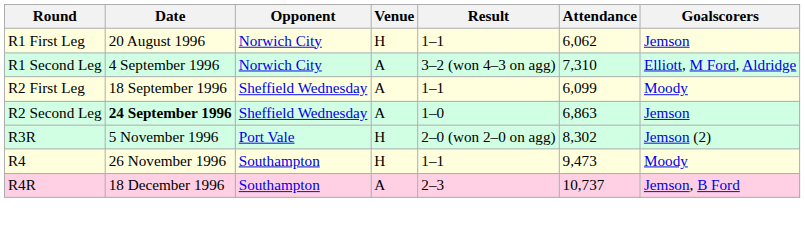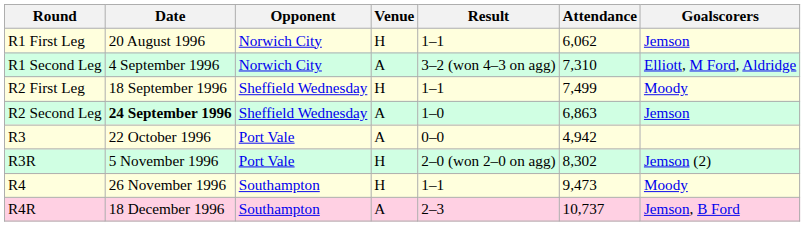 <table class="wikitable">
 <tr>
 <th>Round</th>
 <th>Date</th>
 <th>Opponent</th>
 <th>Venue</th>
 <th>Result</th>
 <th>Attendance</th>
 <th>Goalscorers</th>
 </tr>
 <tr style="background-color: #ffffdd;">
 <td>R1 First Leg</td>
 <td>20 August 1996</td>
 <td><a href='#'>Norwich City</a></td>
 <td>H</td>
 <td>1–1</td>
 <td>6,062</td>
 <td><a href='#'>Jemson</a></td>
 </tr>
 <tr style="background-color: #d0ffe3;">
 <td>R1 Second Leg</td>
 <td>4 September 1996</td>
 <td><a href='#'>Norwich City</a></td>
 <td>A</td>
 <td>3–2 (won 4–3 on agg)</td>
 <td>7,310</td>
 <td><a href='#'>Elliott</a>, <a href='#'>M Ford</a>, <a href='#'>Aldridge</a></td>
 </tr>
 <tr style="background-color: #ffffdd;">
 <td>R2 First Leg</td>
 <td>18 September 1996</td>
 <td><a href='#'>Sheffield Wednesday</a></td>
-<td>A</td>
+<td>H</td>
 <td>1–1</td>
-<td>6,099</td>
+<td>7,499</td>
 <td><a href='#'>Moody</a></td>
 </tr>
 <tr style="background-color: #d0ffe3;">
 <td>R2 Second Leg</td>
 <td><strong>24 September 1996</strong></td>
 <td><a href='#'>Sheffield Wednesday</a></td>
 <td>A</td>
 <td>1–0</td>
 <td>6,863</td>
 <td><a href='#'>Jemson</a></td>
+</tr>
+<tr style="background-color: #ffffdd;">
+<td>R3</td>
+<td>22 October 1996</td>
+<td><a href='#'>Port Vale</a></td>
+<td>A</td>
+<td>0–0</td>
+<td>4,942</td>
+<td></td>
 </tr>
 <tr style="background-color: #d0ffe3;">
 <td>R3R</td>
 <td>5 November 1996</td>
 <td><a href='#'>Port Vale</a></td>
 <td>H</td>
 <td>2–0 (won 2–0 on agg)</td>
 <td>8,302</td>
 <td><a href='#'>Jemson</a> (2)</td>
 </tr>
 <tr style="background-color: #ffffdd;">
 <td>R4</td>
 <td>26 November 1996</td>
 <td><a href='#'>Southampton</a></td>
 <td>H</td>
 <td>1–1</td>
 <td>9,473</td>
 <td><a href='#'>Moody</a></td>
 </tr>
 <tr style="background-color: #ffd0e3;">
 <td>R4R</td>
 <td>18 December 1996</td>
 <td><a href='#'>Southampton</a></td>
 <td>A</td>
 <td>2–3</td>
 <td>10,737</td>
 <td><a href='#'>Jemson</a>, <a href='#'>B Ford</a></td>
 </tr>
 </table>
